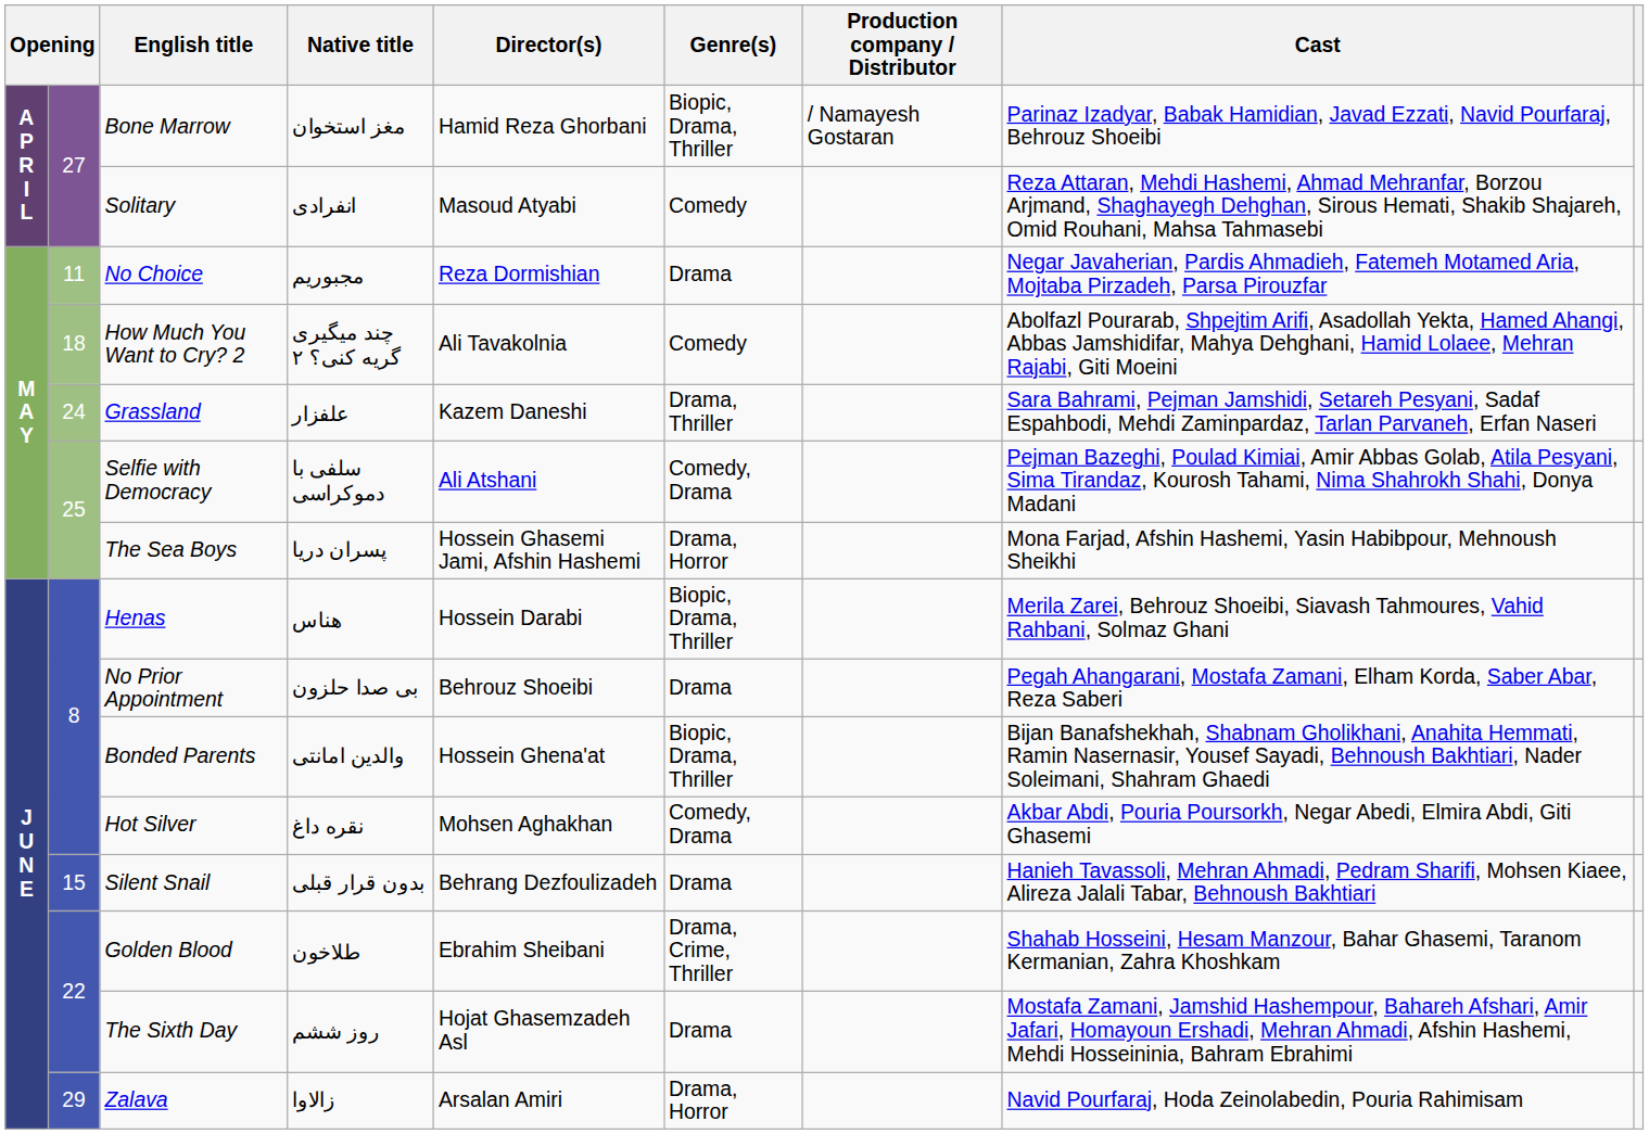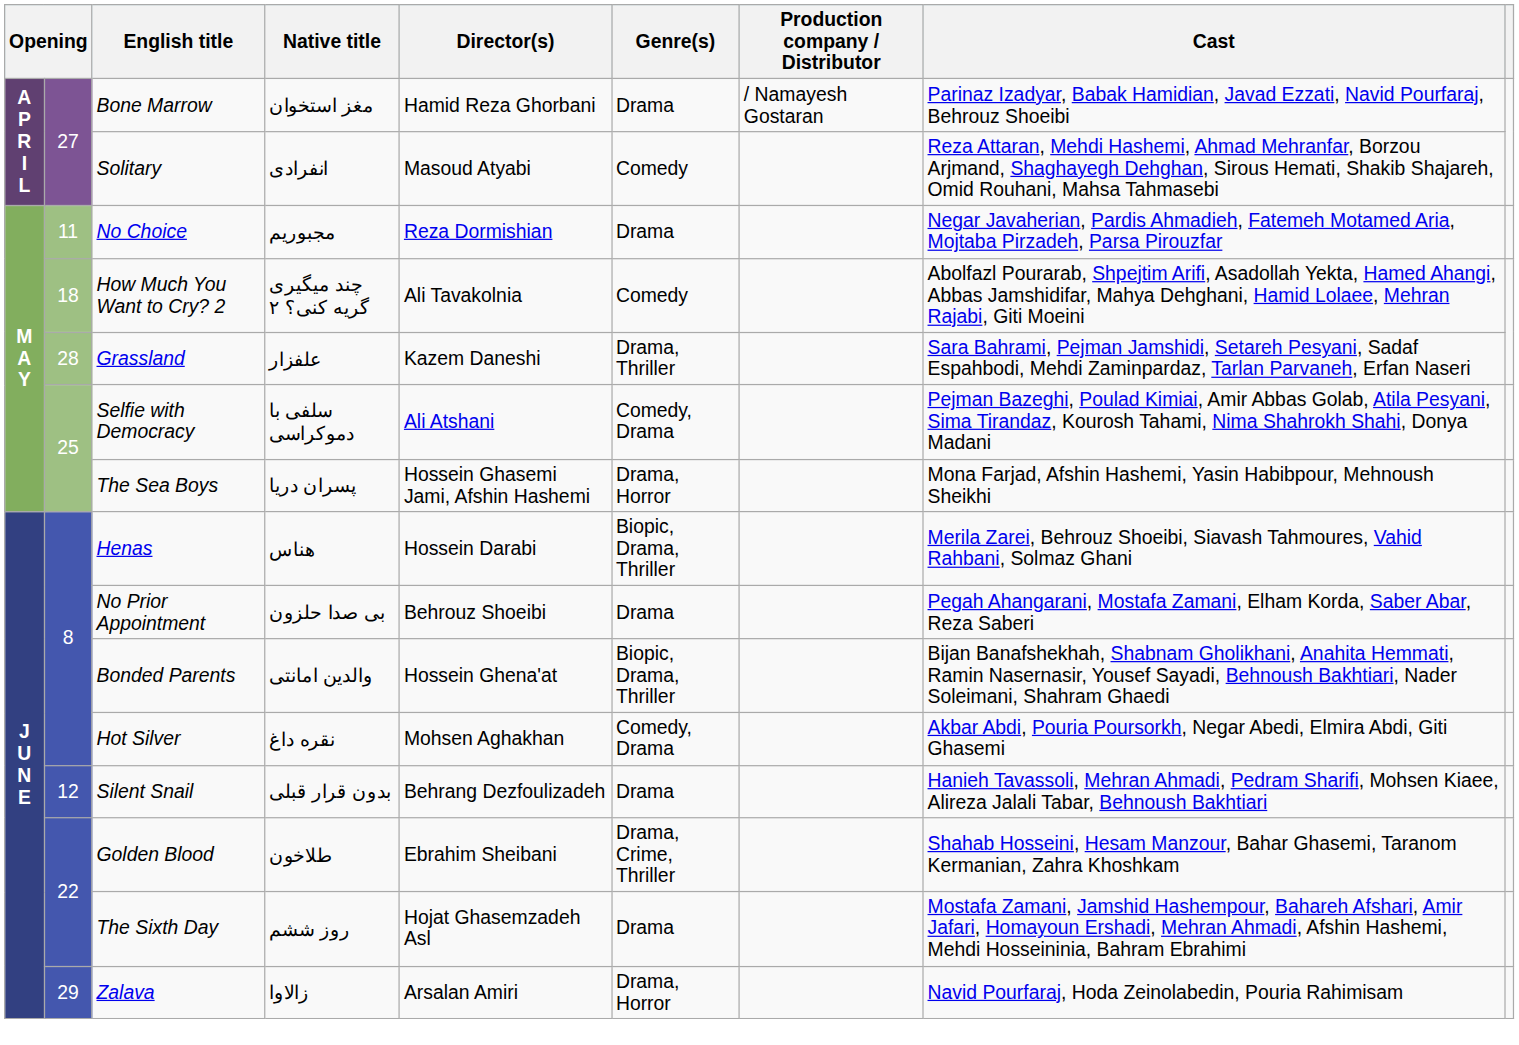 <table class="wikitable sortable">
 <tr style="background:#b0e0e6; text-align:center">
 <th colspan="2">Opening</th>
 <th>English title</th>
 <th>Native title</th>
 <th>Director(s)</th>
 <th>Genre(s)</th>
 <th>Production company / Distributor</th>
 <th>Cast</th>
 <th></th>
 </tr>
 <tr>
 <th rowspan="2" style="text-align:center; background:#604071; color:white;">A<br>P<br>R<br>I<br>L</th>
 <td rowspan="2" style="text-align:center; background:#7D5494; color:white;">27</td>
 <td><em>Bone Marrow</em></td>
 <td>مغز استخوان</td>
 <td>Hamid Reza Ghorbani</td>
-<td>Biopic, Drama, Thriller</td>
+<td>Drama</td>
 <td>/ Namayesh Gostaran</td>
 <td><a href='#'>Parinaz Izadyar</a>, <a href='#'>Babak Hamidian</a>, <a href='#'>Javad Ezzati</a>, <a href='#'>Navid Pourfaraj</a>, Behrouz Shoeibi</td>
 <td rowspan="2"></td>
 </tr>
 <tr>
 <td><em>Solitary</em></td>
 <td>انفرادی</td>
 <td>Masoud Atyabi</td>
 <td>Comedy</td>
 <td></td>
 <td><a href='#'>Reza Attaran</a>, <a href='#'>Mehdi Hashemi</a>, <a href='#'>Ahmad Mehranfar</a>, Borzou Arjmand, <a href='#'>Shaghayegh Dehghan</a>, Sirous Hemati, Shakib Shajareh, Omid Rouhani, Mahsa Tahmasebi</td>
 </tr>
 <tr>
 <th rowspan="5" style="text-align:center; background:#82AE5E; color:white;">M<br>A<br>Y</th>
 <td rowspan="1" style="text-align:center; background:#9EC083; color:white;">11</td>
 <td><em><a href='#'>No Choice</a></em></td>
 <td>مجبوریم</td>
 <td><a href='#'>Reza Dormishian</a></td>
 <td>Drama</td>
 <td></td>
 <td><a href='#'>Negar Javaherian</a>, <a href='#'>Pardis Ahmadieh</a>, <a href='#'>Fatemeh Motamed Aria</a>, <a href='#'>Mojtaba Pirzadeh</a>, <a href='#'>Parsa Pirouzfar</a></td>
 <td></td>
 </tr>
 <tr>
 <td rowspan="1" style="text-align:center; background:#9EC083; color:white;">18</td>
 <td><em>How Much You Want to Cry? 2</em></td>
 <td>چند میگیری گریه کنی؟ ۲</td>
 <td>Ali Tavakolnia</td>
 <td>Comedy</td>
 <td></td>
 <td>Abolfazl Pourarab, <a href='#'>Shpejtim Arifi</a>, Asadollah Yekta, <a href='#'>Hamed Ahangi</a>, Abbas Jamshidifar, Mahya Dehghani, <a href='#'>Hamid Lolaee</a>, <a href='#'>Mehran Rajabi</a>, Giti Moeini</td>
 <td rowspan="2"></td>
 </tr>
 <tr>
-<td rowspan="1" style="text-align:center; background:#9EC083; color:white;">24</td>
+<td rowspan="1" style="text-align:center; background:#9EC083; color:white;">28</td>
 <td><em><a href='#'>Grassland</a></em></td>
 <td>علفزار</td>
 <td>Kazem Daneshi</td>
 <td>Drama, Thriller</td>
 <td></td>
 <td><a href='#'>Sara Bahrami</a>, <a href='#'>Pejman Jamshidi</a>, <a href='#'>Setareh Pesyani</a>, Sadaf Espahbodi, Mehdi Zaminpardaz, <a href='#'>Tarlan Parvaneh</a>, Erfan Naseri</td>
 </tr>
 <tr>
 <td rowspan="2" style="text-align:center; background:#9EC083; color:white;">25</td>
 <td><em>Selfie with Democracy</em></td>
 <td>سلفی با دموکراسی</td>
 <td><a href='#'>Ali Atshani</a></td>
 <td>Comedy, Drama</td>
 <td></td>
 <td><a href='#'>Pejman Bazeghi</a>, <a href='#'>Poulad Kimiai</a>, Amir Abbas Golab, <a href='#'>Atila Pesyani</a>, <a href='#'>Sima Tirandaz</a>, Kourosh Tahami, <a href='#'>Nima Shahrokh Shahi</a>, Donya Madani</td>
 <td></td>
 </tr>
 <tr>
 <td><em>The Sea Boys</em></td>
 <td>پسران دریا</td>
 <td>Hossein Ghasemi Jami, Afshin Hashemi</td>
 <td>Drama, Horror</td>
 <td></td>
 <td>Mona Farjad, Afshin Hashemi, Yasin Habibpour, Mehnoush Sheikhi</td>
 <td></td>
 </tr>
 <tr>
 <th rowspan="8" style="text-align:center; background:#324081; color:white;">J<br>U<br>N<br>E</th>
 <td rowspan="4" style="text-align:center; background:#4457AE; color:white;">8</td>
 <td><em><a href='#'>Henas</a></em></td>
 <td>هناس</td>
 <td>Hossein Darabi</td>
 <td>Biopic, Drama, Thriller</td>
 <td></td>
 <td><a href='#'>Merila Zarei</a>, Behrouz Shoeibi, Siavash Tahmoures, <a href='#'>Vahid Rahbani</a>, Solmaz Ghani</td>
 <td></td>
 </tr>
 <tr>
 <td><em>No Prior Appointment</em></td>
 <td>بی صدا حلزون</td>
 <td>Behrouz Shoeibi</td>
 <td>Drama</td>
 <td></td>
 <td><a href='#'>Pegah Ahangarani</a>, <a href='#'>Mostafa Zamani</a>, Elham Korda, <a href='#'>Saber Abar</a>, Reza Saberi</td>
 <td></td>
 </tr>
 <tr>
 <td><em>Bonded Parents</em></td>
 <td>والدین امانتی</td>
 <td>Hossein Ghena'at</td>
 <td>Biopic, Drama, Thriller</td>
 <td></td>
 <td>Bijan Banafshekhah, <a href='#'>Shabnam Gholikhani</a>, <a href='#'>Anahita Hemmati</a>, Ramin Nasernasir, Yousef Sayadi, <a href='#'>Behnoush Bakhtiari</a>, Nader Soleimani, Shahram Ghaedi</td>
 <td></td>
 </tr>
 <tr>
 <td><em>Hot Silver</em></td>
 <td>نقره داغ</td>
 <td>Mohsen Aghakhan</td>
 <td>Comedy, Drama</td>
 <td></td>
 <td><a href='#'>Akbar Abdi</a>, <a href='#'>Pouria Poursorkh</a>, Negar Abedi, Elmira Abdi, Giti Ghasemi</td>
 <td></td>
 </tr>
 <tr>
-<td rowspan="1" style="text-align:center; background:#4457AE; color:white;">15</td>
+<td rowspan="1" style="text-align:center; background:#4457AE; color:white;">12</td>
 <td><em>Silent Snail</em></td>
 <td>بدون قرار قبلی</td>
 <td>Behrang Dezfoulizadeh</td>
 <td>Drama</td>
 <td></td>
 <td><a href='#'>Hanieh Tavassoli</a>, <a href='#'>Mehran Ahmadi</a>, <a href='#'>Pedram Sharifi</a>, Mohsen Kiaee, Alireza Jalali Tabar, <a href='#'>Behnoush Bakhtiari</a></td>
 <td></td>
 </tr>
 <tr>
 <td rowspan="2" style="text-align:center; background:#4457AE; color:white;">22</td>
 <td><em>Golden Blood</em></td>
 <td>طلاخون</td>
 <td>Ebrahim Sheibani</td>
 <td>Drama, Crime, Thriller</td>
 <td></td>
 <td><a href='#'>Shahab Hosseini</a>, <a href='#'>Hesam Manzour</a>, Bahar Ghasemi, Taranom Kermanian, Zahra Khoshkam</td>
 <td></td>
 </tr>
 <tr>
 <td><em>The Sixth Day</em></td>
 <td>روز ششم</td>
 <td>Hojat Ghasemzadeh Asl</td>
 <td>Drama</td>
 <td></td>
 <td><a href='#'>Mostafa Zamani</a>, <a href='#'>Jamshid Hashempour</a>, <a href='#'>Bahareh Afshari</a>, <a href='#'>Amir Jafari</a>, <a href='#'>Homayoun Ershadi</a>, <a href='#'>Mehran Ahmadi</a>, Afshin Hashemi, Mehdi Hosseininia, Bahram Ebrahimi</td>
 <td></td>
 </tr>
 <tr>
 <td rowspan="1" style="text-align:center; background:#4457AE; color:white;">29</td>
 <td><em><a href='#'>Zalava</a></em></td>
 <td>زالاوا</td>
 <td>Arsalan Amiri</td>
 <td>Drama, Horror</td>
 <td></td>
 <td><a href='#'>Navid Pourfaraj</a>, Hoda Zeinolabedin, Pouria Rahimisam</td>
 <td></td>
 </tr>
 </table>
